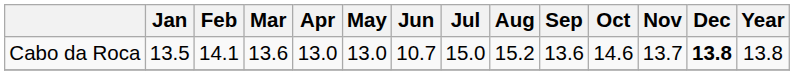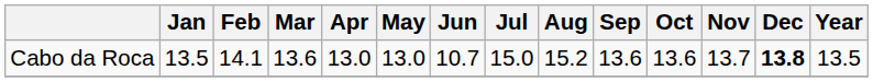 <table class="wikitable sortable" style="text-align: center">
 <tr>
 <th></th>
 <th><strong>Jan</strong></th>
 <th><strong>Feb</strong></th>
 <th><strong>Mar</strong></th>
 <th><strong>Apr</strong></th>
 <th><strong>May</strong></th>
 <th><strong>Jun</strong></th>
 <th><strong>Jul</strong></th>
 <th><strong>Aug</strong></th>
 <th><strong>Sep</strong></th>
 <th><strong>Oct</strong></th>
 <th><strong>Nov</strong></th>
 <th><strong>Dec</strong></th>
 <th><strong>Year</strong></th>
 </tr>
 <tr>
 <td>Cabo da Roca</td>
 <td>13.5</td>
 <td>14.1</td>
 <td>13.6</td>
 <td>13.0</td>
 <td>13.0</td>
 <td>10.7</td>
 <td>15.0</td>
 <td>15.2</td>
 <td>13.6</td>
-<td>14.6</td>
+<td>13.6</td>
 <td>13.7</td>
 <td><strong>13.8</strong></td>
-<td>13.8</td>
+<td>13.5</td>
 </tr>
 <tr>
 </tr>
 </table>
